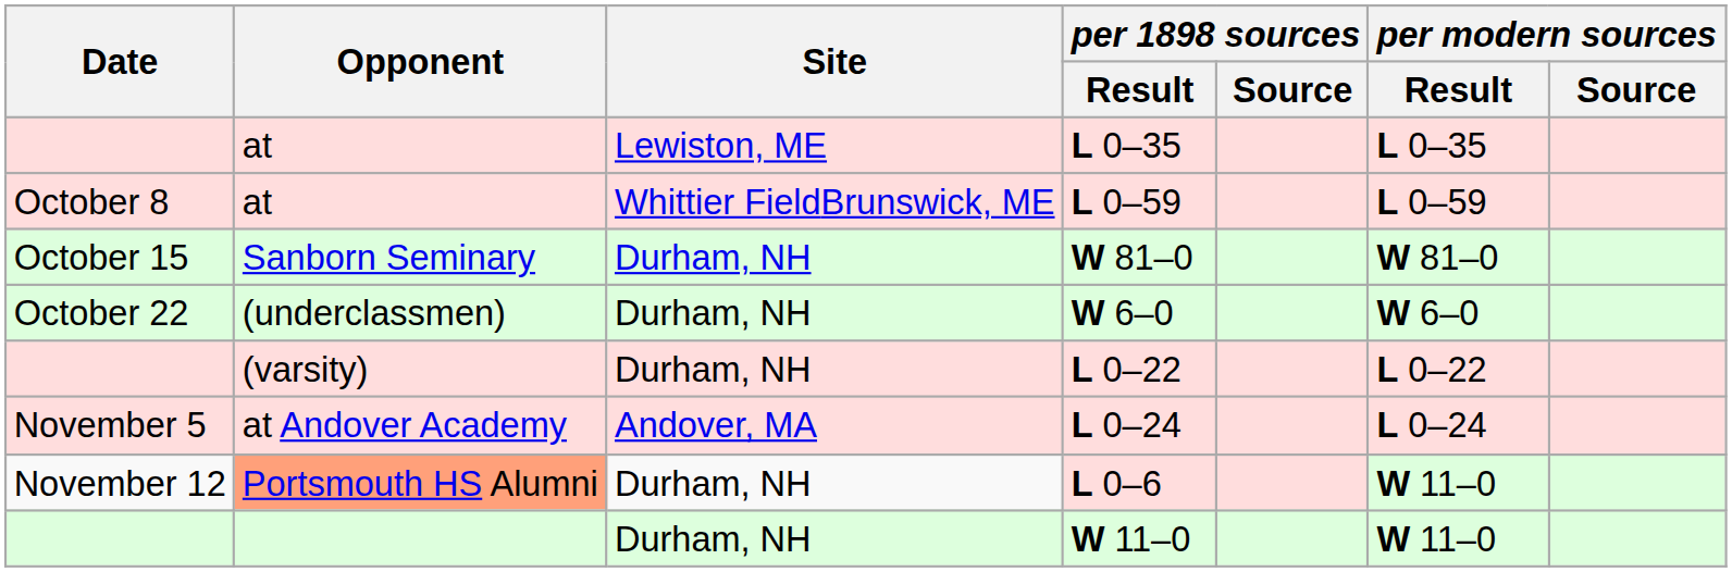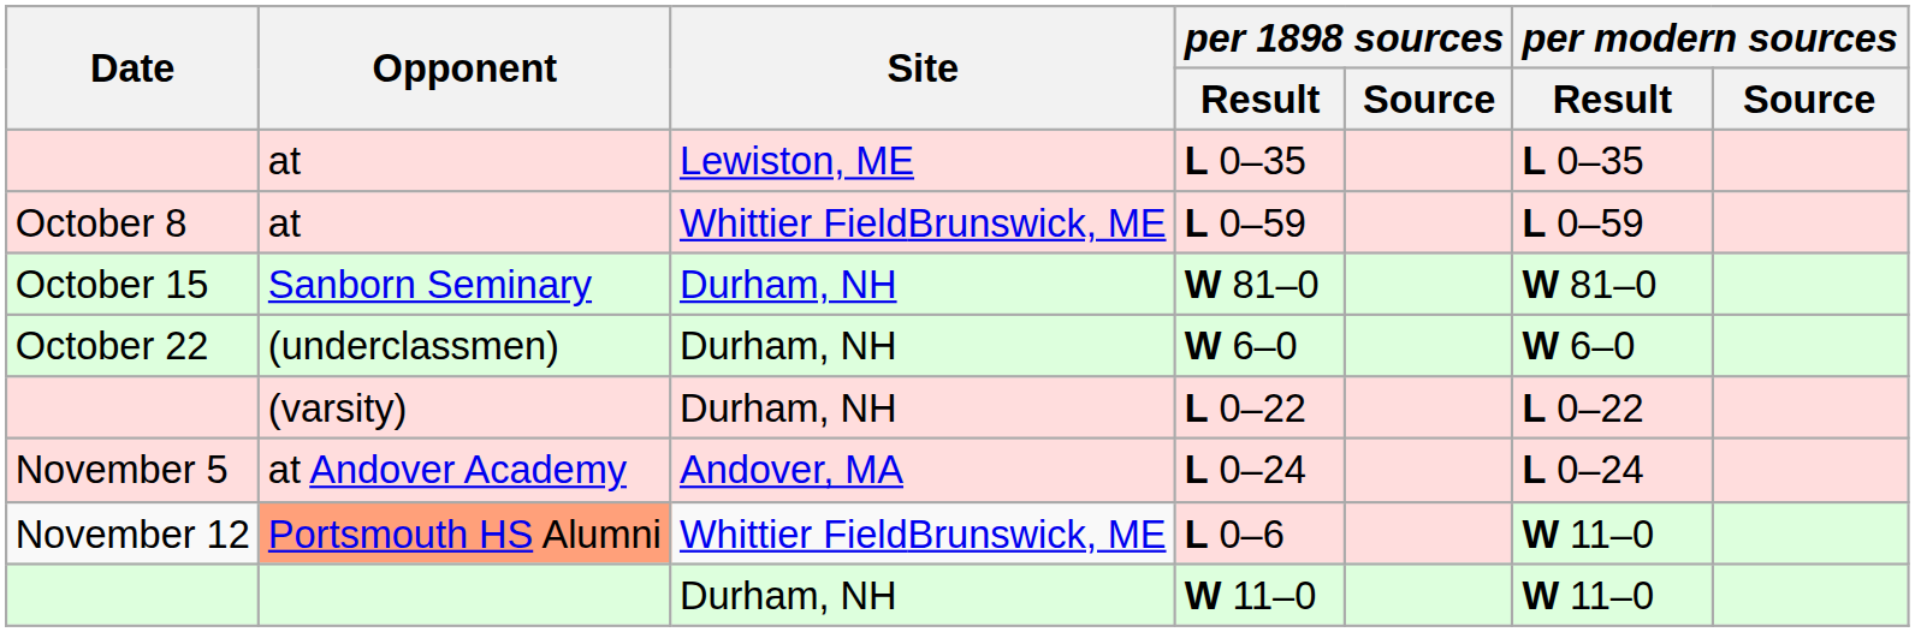 <table class="wikitable" style="text-align:left; font-size: 95%;">
 <tr>
 <th rowspan=2>Date</th>
 <th rowspan=2>Opponent</th>
 <th rowspan=2>Site</th>
 <th colspan=2><em>per 1898 sources</em></th>
 <th colspan=2><em>per modern sources</em></th>
 </tr>
 <tr>
 <th>Result</th>
 <th>Source</th>
 <th>Result</th>
 <th>Source</th>
 </tr>
 <tr style="background:#FFDDDD;">
 <td></td>
 <td>at </td>
 <td><a href='#'>Lewiston, ME</a></td>
 <td><strong>L</strong> 0–35</td>
 <td></td>
 <td><strong>L</strong> 0–35</td>
 <td></td>
 </tr>
 <tr style="background:#FFDDDD;">
 <td>October 8</td>
 <td>at </td>
 <td><a href='#'>Whittier Field</a><a href='#'>Brunswick, ME</a></td>
 <td><strong>L</strong> 0–59</td>
 <td></td>
 <td><strong>L</strong> 0–59</td>
 <td></td>
 </tr>
 <tr style="background:#DDFFDD;">
 <td>October 15</td>
 <td><a href='#'>Sanborn Seminary</a></td>
 <td><a href='#'>Durham, NH</a></td>
 <td><strong>W</strong> 81–0</td>
 <td></td>
 <td><strong>W</strong> 81–0</td>
 <td></td>
 </tr>
 <tr style="background:#DDFFDD;">
 <td>October 22</td>
 <td> (underclassmen)</td>
 <td>Durham, NH</td>
 <td><strong>W</strong> 6–0</td>
 <td></td>
 <td><strong>W</strong> 6–0</td>
 <td></td>
 </tr>
 <tr style="background:#FFDDDD;">
 <td></td>
 <td> (varsity)</td>
 <td>Durham, NH</td>
 <td><strong>L</strong> 0–22</td>
 <td></td>
 <td><strong>L</strong> 0–22</td>
 <td></td>
 </tr>
 <tr style="background:#FFDDDD;">
 <td>November 5</td>
 <td>at <a href='#'>Andover Academy</a></td>
 <td><a href='#'>Andover, MA</a></td>
 <td><strong>L</strong> 0–24</td>
 <td></td>
 <td><strong>L</strong> 0–24</td>
 <td></td>
 </tr>
 <tr>
 <td>November 12</td>
 <td style="background: lightsalmon;"><a href='#'>Portsmouth HS</a> Alumni</td>
-<td>Durham, NH</td>
+<td><a href='#'>Whittier Field</a><a href='#'>Brunswick, ME</a></td>
 <td bgcolor=#FFDDDD><strong>L</strong> 0–6</td>
 <td bgcolor=#FFDDDD></td>
 <td bgcolor=#DDFFDD><strong>W</strong> 11–0</td>
 <td bgcolor=#DDFFDD></td>
 </tr>
 <tr style="background:#DDFFDD;">
 <td></td>
 <td></td>
 <td>Durham, NH</td>
 <td><strong>W</strong> 11–0</td>
 <td></td>
 <td><strong>W</strong> 11–0</td>
 <td></td>
 </tr>
 </table>
